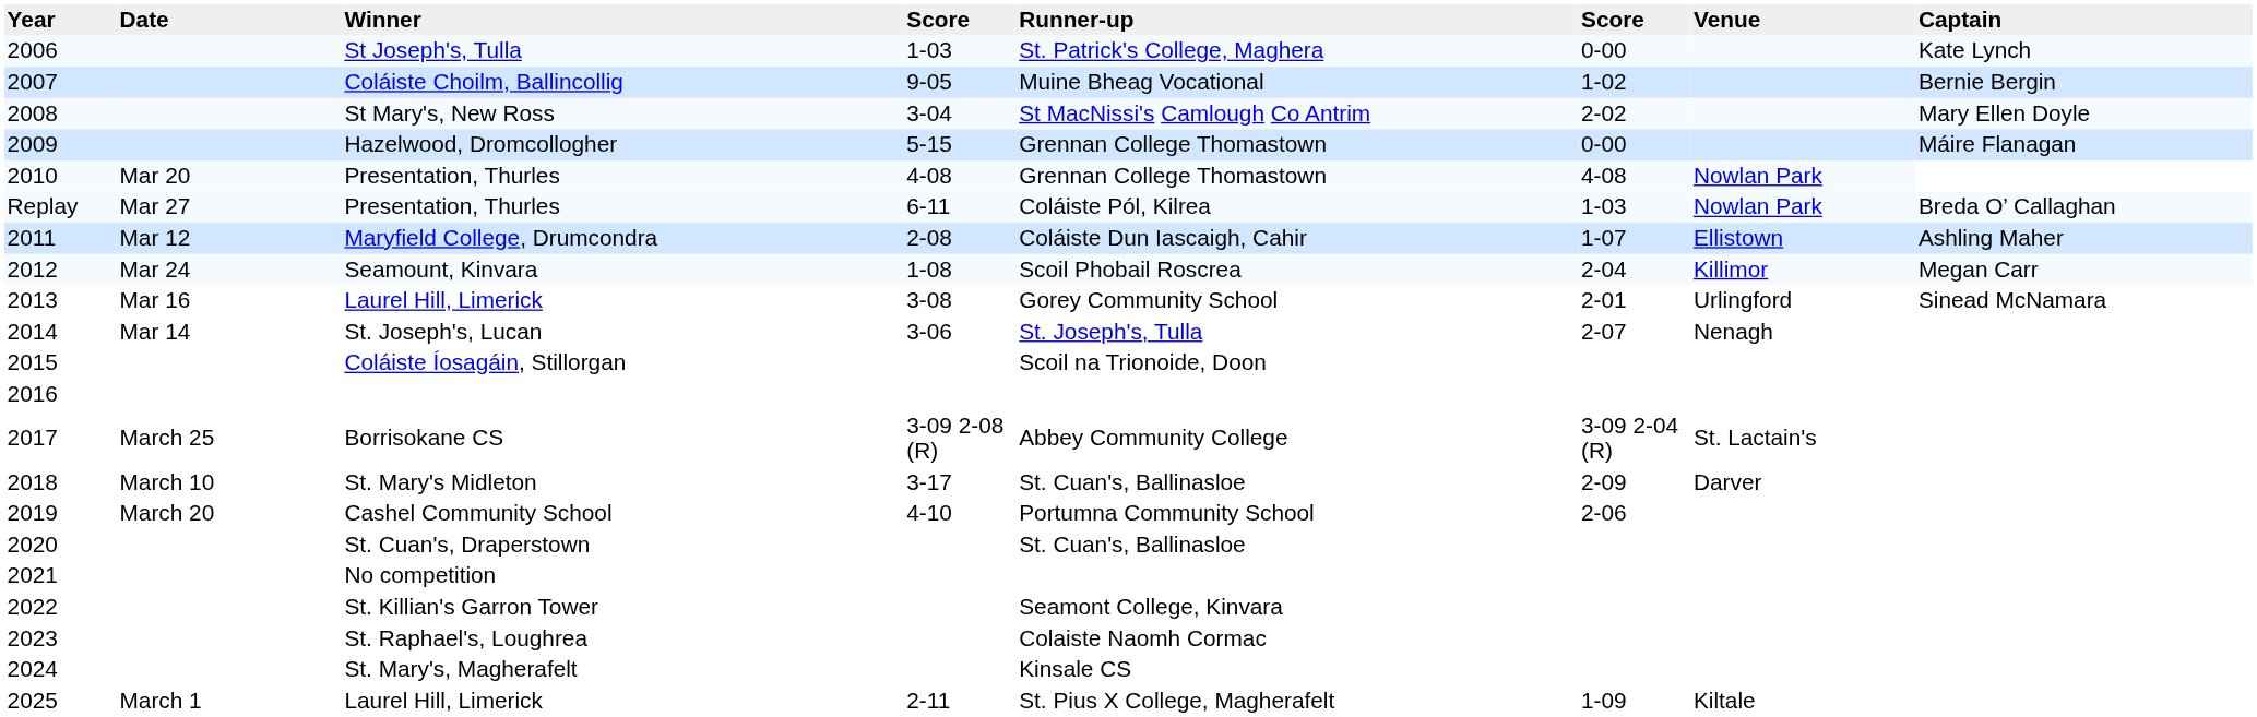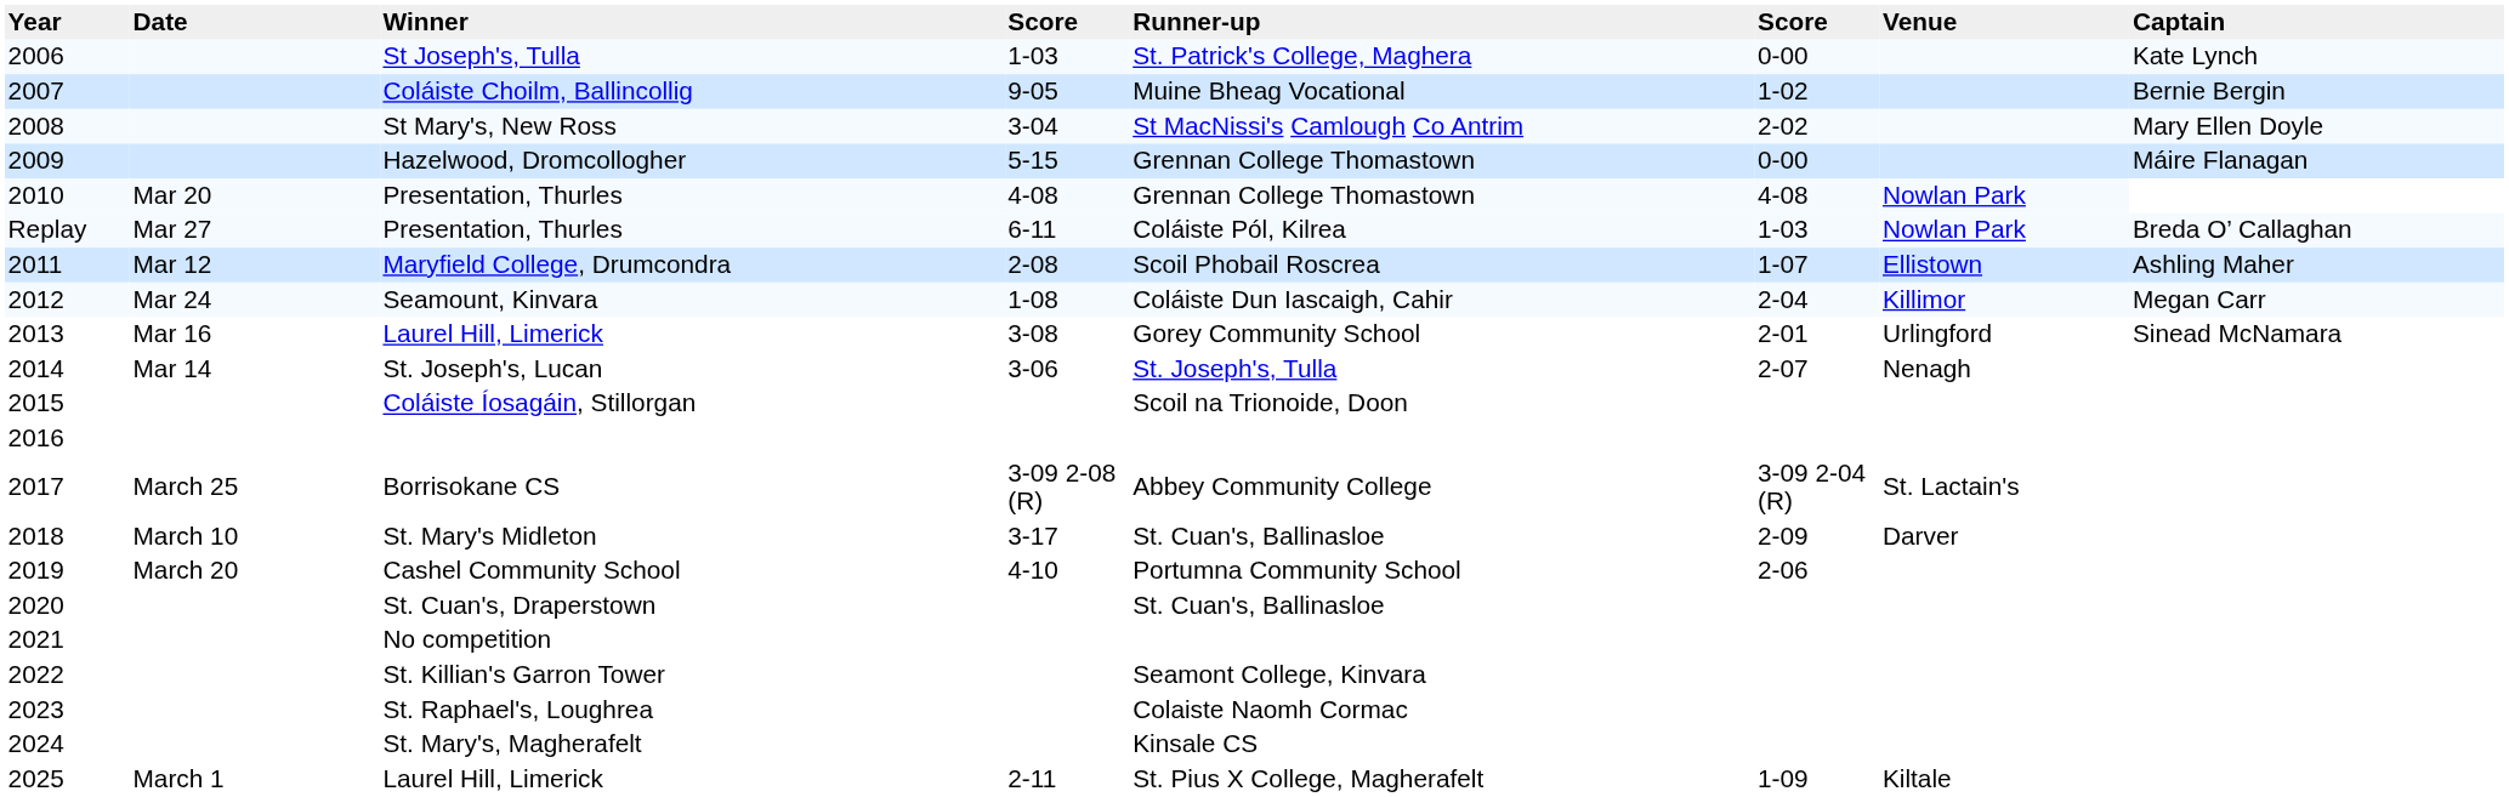 <table cellpadding=2 cellspacing=4 width=100% style="border-collapse:collapse">
 <tr align=left style="background:#efefef;">
 <th width=5%>Year</th>
 <th width=10%>Date</th>
 <th width=25%>Winner</th>
 <th width=5%>Score</th>
 <th width=25%>Runner-up</th>
 <th width=5%>Score</th>
 <th width=10%>Venue</th>
 <th width=20%>Captain</th>
 </tr>
 <tr bgcolor=#F5FAFF>
 <td>2006</td>
 <td></td>
 <td><a href='#'>St Joseph's, Tulla</a></td>
 <td>1-03</td>
 <td><a href='#'>St. Patrick's College, Maghera</a></td>
 <td>0-00</td>
 <td></td>
 <td>Kate Lynch</td>
 </tr>
 <tr bgcolor=#D0E7FF>
 <td>2007</td>
 <td></td>
 <td><a href='#'>Coláiste Choilm, Ballincollig</a></td>
 <td>9-05</td>
 <td>Muine Bheag Vocational</td>
 <td>1-02</td>
 <td></td>
 <td>Bernie Bergin</td>
 </tr>
 <tr bgcolor=#F5FAFF>
 <td>2008</td>
 <td></td>
 <td>St Mary's, New Ross</td>
 <td>3-04</td>
 <td><a href='#'>St MacNissi's</a> <a href='#'>Camlough</a> <a href='#'>Co Antrim</a></td>
 <td>2-02</td>
 <td></td>
 <td>Mary Ellen Doyle</td>
 </tr>
 <tr bgcolor=#D0E7FF>
 <td>2009</td>
 <td></td>
 <td>Hazelwood, Dromcollogher</td>
 <td>5-15</td>
 <td>Grennan College Thomastown</td>
 <td>0-00</td>
 <td></td>
 <td>Máire Flanagan</td>
 </tr>
 <tr bgcolor=#F5FAFF>
 <td>2010</td>
 <td>Mar 20</td>
 <td>Presentation, Thurles</td>
 <td>4-08</td>
 <td>Grennan College Thomastown</td>
 <td>4-08</td>
 <td><a href='#'>Nowlan Park</a></td>
 </tr>
 <tr bgcolor=#F5FAFF>
 <td>Replay</td>
 <td>Mar 27</td>
 <td>Presentation, Thurles</td>
 <td>6-11</td>
 <td>Coláiste Pól, Kilrea</td>
 <td>1-03</td>
 <td><a href='#'>Nowlan Park</a></td>
 <td>Breda O’ Callaghan</td>
 </tr>
 <tr bgcolor=#D0E7FF>
 <td>2011</td>
 <td>Mar 12</td>
 <td><a href='#'>Maryfield College</a>, Drumcondra</td>
 <td>2-08</td>
-<td>Coláiste Dun Iascaigh, Cahir</td>
+<td>Scoil Phobail Roscrea</td>
 <td>1-07</td>
 <td><a href='#'>Ellistown</a></td>
 <td>Ashling Maher</td>
 </tr>
 <tr bgcolor=#F5FAFF>
 <td>2012</td>
 <td>Mar 24</td>
 <td>Seamount, Kinvara</td>
 <td>1-08</td>
-<td>Scoil Phobail Roscrea</td>
+<td>Coláiste Dun Iascaigh, Cahir</td>
 <td>2-04</td>
 <td><a href='#'>Killimor</a></td>
 <td>Megan Carr</td>
 </tr>
 <tr>
 <td>2013</td>
 <td>Mar 16</td>
 <td><a href='#'>Laurel Hill, Limerick</a></td>
 <td>3-08</td>
 <td>Gorey Community School</td>
 <td>2-01</td>
 <td>Urlingford</td>
 <td>Sinead McNamara</td>
 </tr>
 <tr>
 <td>2014</td>
 <td>Mar 14</td>
 <td>St. Joseph's, Lucan</td>
 <td>3-06</td>
 <td><a href='#'>St. Joseph's, Tulla</a></td>
 <td>2-07</td>
 <td>Nenagh</td>
 <td></td>
 </tr>
 <tr>
 <td>2015</td>
 <td></td>
 <td><a href='#'>Coláiste Íosagáin</a>, Stillorgan</td>
 <td></td>
 <td>Scoil na Trionoide, Doon</td>
 <td></td>
 <td></td>
 <td></td>
 </tr>
 <tr>
 <td>2016</td>
 <td></td>
 <td></td>
 <td></td>
 <td></td>
 <td></td>
 <td></td>
 <td></td>
 </tr>
 <tr>
 <td>2017</td>
 <td>March 25</td>
 <td>Borrisokane CS</td>
 <td>3-09 2-08 (R)</td>
 <td>Abbey Community College</td>
 <td>3-09 2-04 (R)</td>
 <td>St. Lactain's</td>
 <td></td>
 </tr>
 <tr>
 <td>2018</td>
 <td>March 10</td>
 <td>St. Mary's Midleton</td>
 <td>3-17</td>
 <td>St. Cuan's, Ballinasloe</td>
 <td>2-09</td>
 <td>Darver</td>
 <td></td>
 </tr>
 <tr>
 <td>2019</td>
 <td>March 20</td>
 <td>Cashel Community School</td>
 <td>4-10</td>
 <td>Portumna Community School</td>
 <td>2-06</td>
 <td></td>
 <td></td>
 </tr>
 <tr>
 <td>2020</td>
 <td></td>
 <td>St. Cuan's, Draperstown</td>
 <td></td>
 <td>St. Cuan's, Ballinasloe</td>
 <td></td>
 <td></td>
 <td></td>
 </tr>
 <tr>
 <td>2021</td>
 <td></td>
 <td>No competition</td>
 <td></td>
 <td></td>
 <td></td>
 <td></td>
 <td></td>
 </tr>
 <tr>
 <td>2022</td>
 <td></td>
 <td>St. Killian's Garron Tower</td>
 <td></td>
 <td>Seamont College, Kinvara</td>
 <td></td>
 <td></td>
 <td></td>
 </tr>
 <tr>
 <td>2023</td>
 <td></td>
 <td>St. Raphael's, Loughrea</td>
 <td></td>
 <td>Colaiste Naomh Cormac</td>
 <td></td>
 <td></td>
 <td></td>
 </tr>
 <tr>
 <td>2024</td>
 <td></td>
 <td>St. Mary's, Magherafelt</td>
 <td></td>
 <td>Kinsale CS</td>
 <td></td>
 <td></td>
 <td></td>
 </tr>
 <tr>
 <td>2025</td>
 <td>March 1</td>
 <td>Laurel Hill, Limerick</td>
 <td>2-11</td>
 <td>St. Pius X College, Magherafelt</td>
 <td>1-09</td>
 <td>Kiltale</td>
 <td></td>
 </tr>
 </table>
